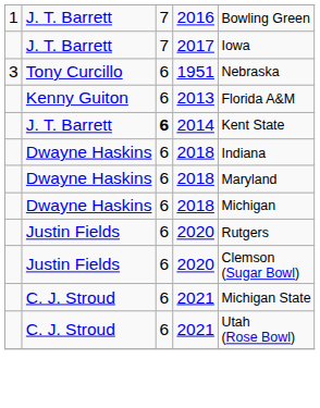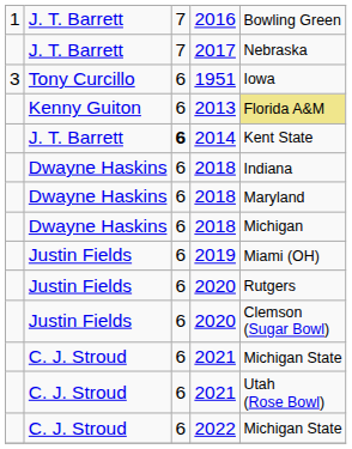 <table class="wikitable">
 <tr>
 <td>1</td>
 <td><a href='#'>J. T. Barrett</a></td>
 <td><abbr>7</abbr></td>
 <td><a href='#'>2016</a></td>
 <td style="font-size:80%;">Bowling Green</td>
 </tr>
 <tr>
 <td></td>
 <td><a href='#'>J. T. Barrett</a></td>
 <td><abbr>7</abbr></td>
 <td><a href='#'>2017</a></td>
-<td style="font-size:80%;">Iowa</td>
+<td style="font-size:80%;">Nebraska</td>
 </tr>
 <tr>
 <td>3</td>
 <td><a href='#'>Tony Curcillo</a></td>
 <td><abbr>6</abbr></td>
 <td><a href='#'>1951</a></td>
-<td style="font-size:80%;">Nebraska</td>
+<td style="font-size:80%;">Iowa</td>
 </tr>
 <tr>
 <td></td>
 <td><a href='#'>Kenny Guiton</a></td>
 <td><abbr>6</abbr></td>
 <td><a href='#'>2013</a></td>
-<td style="font-size:80%;">Florida A&M</td>
+<td style="background: khaki; font-size:80%;">Florida A&M</td>
 </tr>
 <tr>
 <td></td>
 <td><a href='#'>J. T. Barrett</a></td>
 <td><strong><abbr>6</abbr></strong></td>
 <td><a href='#'>2014</a></td>
 <td style="font-size:80%;">Kent State</td>
 </tr>
 <tr>
 <td></td>
 <td><a href='#'>Dwayne Haskins</a></td>
 <td><abbr>6</abbr></td>
 <td><a href='#'>2018</a></td>
 <td style="font-size:80%;">Indiana</td>
 </tr>
 <tr>
 <td></td>
 <td><a href='#'>Dwayne Haskins</a></td>
 <td><abbr>6</abbr></td>
 <td><a href='#'>2018</a></td>
 <td style="font-size:80%;">Maryland</td>
 </tr>
 <tr>
 <td></td>
 <td><a href='#'>Dwayne Haskins</a></td>
 <td><abbr>6</abbr></td>
 <td><a href='#'>2018</a></td>
 <td style="font-size:80%;">Michigan</td>
 </tr>
 <tr>
 <td></td>
 <td><a href='#'>Justin Fields</a></td>
 <td><abbr>6</abbr></td>
+<td><a href='#'>2019</a></td>
+<td style="font-size:80%;">Miami (OH)</td>
+</tr>
+<tr>
+<td></td>
+<td><a href='#'>Justin Fields</a></td>
+<td><abbr>6</abbr></td>
 <td><a href='#'>2020</a></td>
 <td style="font-size:80%;">Rutgers</td>
 </tr>
 <tr>
 <td></td>
 <td><a href='#'>Justin Fields</a></td>
 <td><abbr>6</abbr></td>
 <td><a href='#'>2020</a></td>
 <td style="font-size:80%;">Clemson<br>(<a href='#'>Sugar Bowl</a>)</td>
 </tr>
 <tr>
 <td></td>
 <td><a href='#'>C. J. Stroud</a></td>
 <td><abbr>6</abbr></td>
 <td><a href='#'>2021</a></td>
 <td style="font-size:80%;">Michigan State</td>
 </tr>
 <tr>
 <td></td>
 <td><a href='#'>C. J. Stroud</a></td>
 <td><abbr>6</abbr></td>
 <td><a href='#'>2021</a></td>
 <td style="font-size:80%;">Utah<br>(<a href='#'>Rose Bowl</a>)</td>
 </tr>
 <tr>
+<td></td>
+<td><a href='#'>C. J. Stroud</a></td>
+<td><abbr>6</abbr></td>
+<td><a href='#'>2022</a></td>
+<td style="font-size:80%;">Michigan State</td>
+</tr>
+<tr>
 </tr>
 </table>
